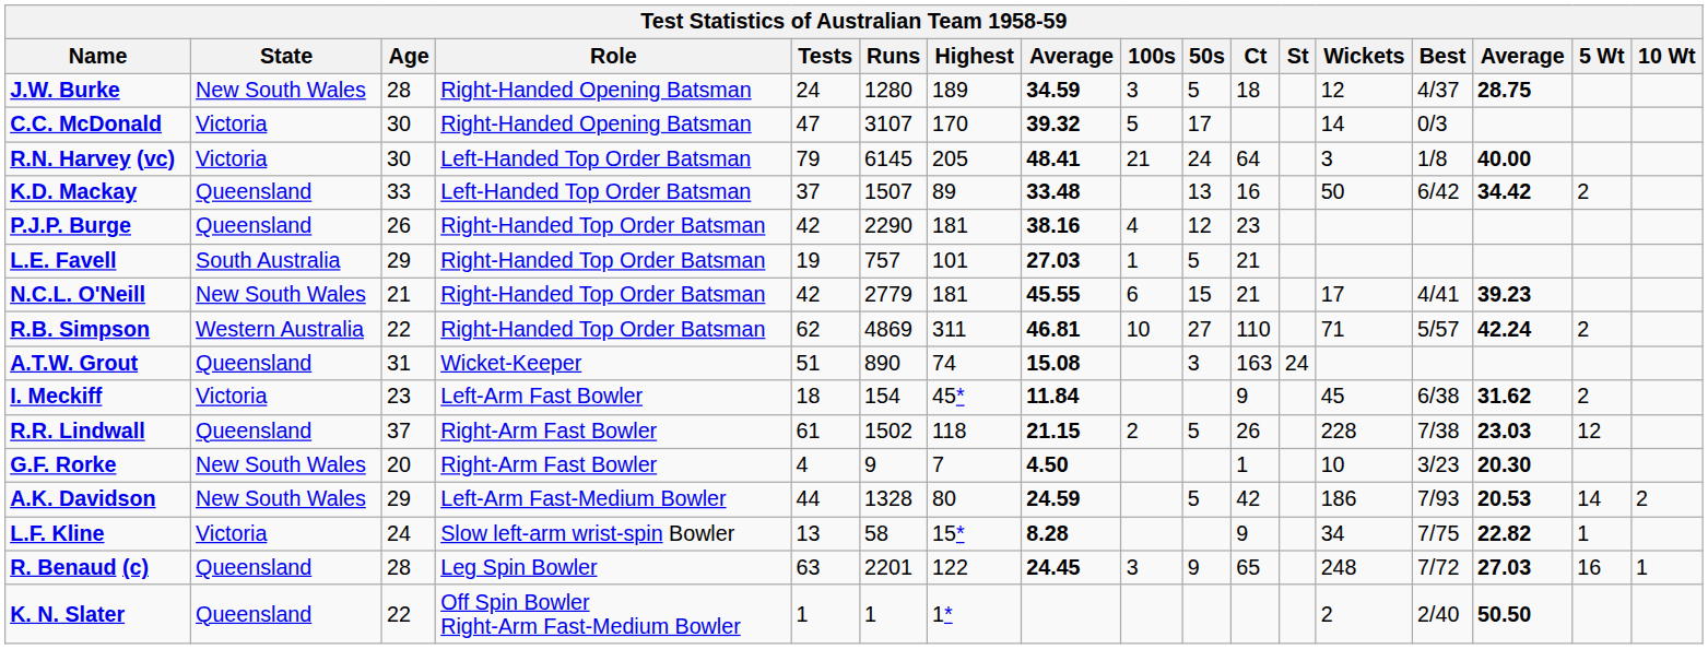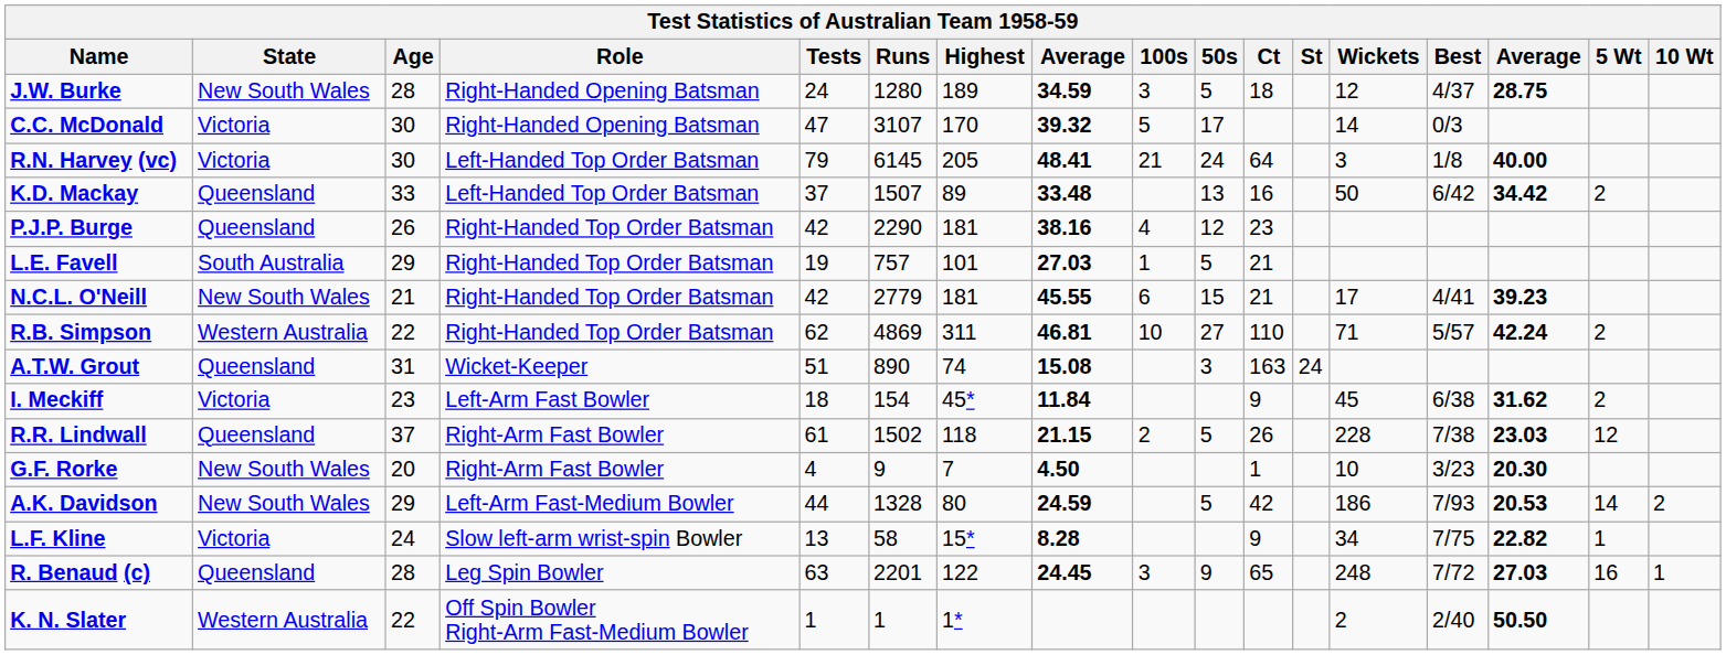 <table class="wikitable" style="width:100%;">
 <tr>
 <th colspan=17>Test Statistics of Australian Team 1958-59</th>
 </tr>
 <tr>
 <th>Name</th>
 <th>State</th>
 <th>Age</th>
 <th>Role</th>
 <th>Tests</th>
 <th>Runs</th>
 <th>Highest</th>
 <th>Average</th>
 <th>100s</th>
 <th>50s</th>
 <th>Ct</th>
 <th>St</th>
 <th>Wickets</th>
 <th>Best</th>
 <th>Average</th>
 <th>5 Wt</th>
 <th>10 Wt</th>
 </tr>
 <tr align=left>
 <td><strong><a href='#'>J.W. Burke</a></strong></td>
 <td><a href='#'>New South Wales</a></td>
 <td>28</td>
 <td><a href='#'>Right-Handed Opening Batsman</a></td>
 <td>24</td>
 <td>1280</td>
 <td>189</td>
 <td><strong>34.59</strong></td>
 <td>3</td>
 <td>5</td>
 <td>18</td>
 <td></td>
 <td>12</td>
 <td>4/37</td>
 <td><strong>28.75</strong></td>
 <td></td>
 <td></td>
 </tr>
 <tr align=left>
 <td><strong><a href='#'>C.C. McDonald</a></strong></td>
 <td><a href='#'>Victoria</a></td>
 <td>30</td>
 <td><a href='#'>Right-Handed Opening Batsman</a></td>
 <td>47</td>
 <td>3107</td>
 <td>170</td>
 <td><strong>39.32</strong></td>
 <td>5</td>
 <td>17</td>
 <td></td>
 <td></td>
 <td>14</td>
 <td>0/3</td>
 <td></td>
 <td></td>
 <td></td>
 </tr>
 <tr align=left>
 <td><strong><a href='#'>R.N. Harvey</a> <a href='#'>(vc)</a></strong></td>
 <td><a href='#'>Victoria</a></td>
 <td>30</td>
 <td><a href='#'>Left-Handed Top Order Batsman</a></td>
 <td>79</td>
 <td>6145</td>
 <td>205</td>
 <td><strong>48.41</strong></td>
 <td>21</td>
 <td>24</td>
 <td>64</td>
 <td></td>
 <td>3</td>
 <td>1/8</td>
 <td><strong>40.00</strong></td>
 <td></td>
 <td></td>
 </tr>
 <tr align=left>
 <td><strong><a href='#'>K.D. Mackay</a></strong></td>
 <td><a href='#'>Queensland</a></td>
 <td>33</td>
 <td><a href='#'>Left-Handed Top Order Batsman</a></td>
 <td>37</td>
 <td>1507</td>
 <td>89</td>
 <td><strong>33.48</strong></td>
 <td></td>
 <td>13</td>
 <td>16</td>
 <td></td>
 <td>50</td>
 <td>6/42</td>
 <td><strong>34.42</strong></td>
 <td>2</td>
 <td></td>
 </tr>
 <tr align=left>
 <td><strong><a href='#'>P.J.P. Burge</a></strong></td>
 <td><a href='#'>Queensland</a></td>
 <td>26</td>
 <td><a href='#'>Right-Handed Top Order Batsman</a></td>
 <td>42</td>
 <td>2290</td>
 <td>181</td>
 <td><strong>38.16</strong></td>
 <td>4</td>
 <td>12</td>
 <td>23</td>
 <td></td>
 <td></td>
 <td></td>
 <td></td>
 <td></td>
 <td></td>
 </tr>
 <tr align=left>
 <td><strong><a href='#'>L.E. Favell</a></strong></td>
 <td><a href='#'>South Australia</a></td>
 <td>29</td>
 <td><a href='#'>Right-Handed Top Order Batsman</a></td>
 <td>19</td>
 <td>757</td>
 <td>101</td>
 <td><strong>27.03</strong></td>
 <td>1</td>
 <td>5</td>
 <td>21</td>
 <td></td>
 <td></td>
 <td></td>
 <td></td>
 <td></td>
 <td></td>
 </tr>
 <tr align=left>
 <td><strong><a href='#'>N.C.L. O'Neill</a></strong></td>
 <td><a href='#'>New South Wales</a></td>
 <td>21</td>
 <td><a href='#'>Right-Handed Top Order Batsman</a></td>
 <td>42</td>
 <td>2779</td>
 <td>181</td>
 <td><strong>45.55</strong></td>
 <td>6</td>
 <td>15</td>
 <td>21</td>
 <td></td>
 <td>17</td>
 <td>4/41</td>
 <td><strong>39.23</strong></td>
 <td></td>
 <td></td>
 </tr>
 <tr align=left>
 <td><strong><a href='#'>R.B. Simpson</a></strong></td>
 <td><a href='#'>Western Australia</a></td>
 <td>22</td>
 <td><a href='#'>Right-Handed Top Order Batsman</a></td>
 <td>62</td>
 <td>4869</td>
 <td>311</td>
 <td><strong>46.81</strong></td>
 <td>10</td>
 <td>27</td>
 <td>110</td>
 <td></td>
 <td>71</td>
 <td>5/57</td>
 <td><strong>42.24</strong></td>
 <td>2</td>
 <td></td>
 </tr>
 <tr align=left>
 <td><strong><a href='#'>A.T.W. Grout</a></strong></td>
 <td><a href='#'>Queensland</a></td>
 <td>31</td>
 <td><a href='#'>Wicket-Keeper</a></td>
 <td>51</td>
 <td>890</td>
 <td>74</td>
 <td><strong>15.08</strong></td>
 <td></td>
 <td>3</td>
 <td>163</td>
 <td>24</td>
 <td></td>
 <td></td>
 <td></td>
 <td></td>
 <td></td>
 </tr>
 <tr align=left>
 <td><strong><a href='#'>I. Meckiff</a></strong></td>
 <td><a href='#'>Victoria</a></td>
 <td>23</td>
 <td><a href='#'>Left-Arm Fast Bowler</a></td>
 <td>18</td>
 <td>154</td>
 <td>45<a href='#'>*</a></td>
 <td><strong>11.84</strong></td>
 <td></td>
 <td></td>
 <td>9</td>
 <td></td>
 <td>45</td>
 <td>6/38</td>
 <td><strong>31.62</strong></td>
 <td>2</td>
 <td></td>
 </tr>
 <tr align=left>
 <td><strong><a href='#'>R.R. Lindwall</a></strong></td>
 <td><a href='#'>Queensland</a></td>
 <td>37</td>
 <td><a href='#'>Right-Arm Fast Bowler</a></td>
 <td>61</td>
 <td>1502</td>
 <td>118</td>
 <td><strong>21.15</strong></td>
 <td>2</td>
 <td>5</td>
 <td>26</td>
 <td></td>
 <td>228</td>
 <td>7/38</td>
 <td><strong>23.03</strong></td>
 <td>12</td>
 <td></td>
 </tr>
 <tr align=left>
 <td><strong><a href='#'>G.F. Rorke</a></strong></td>
 <td><a href='#'>New South Wales</a></td>
 <td>20</td>
 <td><a href='#'>Right-Arm Fast Bowler</a></td>
 <td>4</td>
 <td>9</td>
 <td>7</td>
 <td><strong>4.50</strong></td>
 <td></td>
 <td></td>
 <td>1</td>
 <td></td>
 <td>10</td>
 <td>3/23</td>
 <td><strong>20.30</strong></td>
 <td></td>
 <td></td>
 </tr>
 <tr align=left>
 <td><strong><a href='#'>A.K. Davidson</a></strong></td>
 <td><a href='#'>New South Wales</a></td>
 <td>29</td>
 <td><a href='#'>Left-Arm Fast-Medium Bowler</a></td>
 <td>44</td>
 <td>1328</td>
 <td>80</td>
 <td><strong>24.59</strong></td>
 <td></td>
 <td>5</td>
 <td>42</td>
 <td></td>
 <td>186</td>
 <td>7/93</td>
 <td><strong>20.53</strong></td>
 <td>14</td>
 <td>2</td>
 </tr>
 <tr align=left>
 <td><strong><a href='#'>L.F. Kline</a></strong></td>
 <td><a href='#'>Victoria</a></td>
 <td>24</td>
 <td><a href='#'>Slow left-arm wrist-spin</a> Bowler</td>
 <td>13</td>
 <td>58</td>
 <td>15<a href='#'>*</a></td>
 <td><strong>8.28</strong></td>
 <td></td>
 <td></td>
 <td>9</td>
 <td></td>
 <td>34</td>
 <td>7/75</td>
 <td><strong>22.82</strong></td>
 <td>1</td>
 <td></td>
 </tr>
 <tr align=left>
 <td><strong><a href='#'>R. Benaud</a> <a href='#'>(c)</a></strong></td>
 <td><a href='#'>Queensland</a></td>
 <td>28</td>
 <td><a href='#'>Leg Spin Bowler</a></td>
 <td>63</td>
 <td>2201</td>
 <td>122</td>
 <td><strong>24.45</strong></td>
 <td>3</td>
 <td>9</td>
 <td>65</td>
 <td></td>
 <td>248</td>
 <td>7/72</td>
 <td><strong>27.03</strong></td>
 <td>16</td>
 <td>1</td>
 </tr>
 <tr align=left>
 <td><strong><a href='#'>K. N. Slater</a></strong></td>
-<td><a href='#'>Queensland</a></td>
+<td><a href='#'>Western Australia</a></td>
 <td>22</td>
 <td><a href='#'>Off Spin Bowler</a> <br> <a href='#'>Right-Arm Fast-Medium Bowler</a></td>
 <td>1</td>
 <td>1</td>
 <td>1<a href='#'>*</a></td>
 <td></td>
 <td></td>
 <td></td>
 <td></td>
 <td></td>
 <td>2</td>
 <td>2/40</td>
 <td><strong>50.50</strong></td>
 <td></td>
 <td></td>
 </tr>
 </table>
